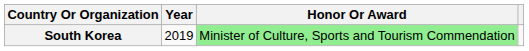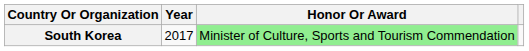 <table class="wikitable plainrowheaders sortable" style="margin-right: 0;">
 <tr>
 <th scope="col">Country Or Organization</th>
 <th scope="col">Year</th>
 <th scope="col">Honor Or Award</th>
 <th scope="col" class="unsortable"></th>
 </tr>
 <tr>
 <th scope="row">South Korea</th>
-<td>2019</td>
+<td>2017</td>
 <td style="background: lightgreen;">Minister of Culture, Sports and Tourism Commendation</td>
 <td style="text-align:center"></td>
 </tr>
 </table>
